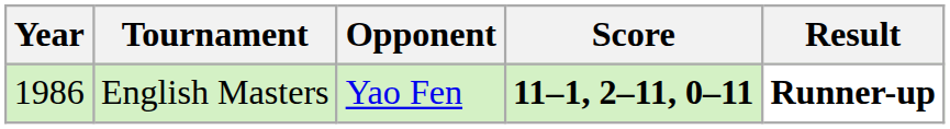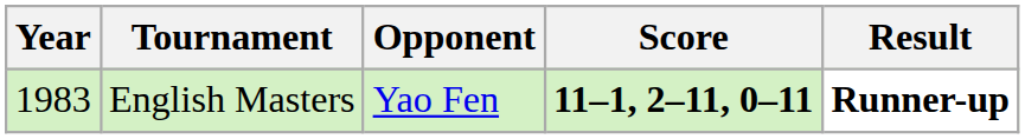 <table class="sortable wikitable" style="font-size:90%;">
 <tr>
 <th>Year</th>
 <th>Tournament</th>
 <th>Opponent</th>
 <th>Score</th>
 <th>Result</th>
 </tr>
 <tr style="background:#D4F1C5">
-<td align="center">1986</td>
+<td align="center">1983</td>
 <td align="left">English Masters</td>
 <td align="left"> <a href='#'>Yao Fen</a></td>
 <td align="left"><strong>11–1, 2–11, 0–11</strong></td>
 <td style="text-align:left; background:white"> <strong>Runner-up</strong></td>
 </tr>
 </table>
